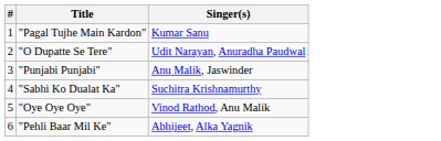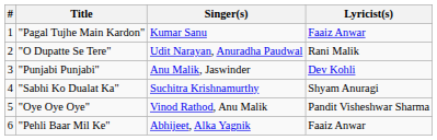 <table class="wikitable" style="font-size:95%;">
 <tr>
 <th>#</th>
 <th>Title</th>
 <th>Singer(s)</th>
+<th>Lyricist(s)</th>
 </tr>
 <tr>
 <td>1</td>
 <td>"Pagal Tujhe Main Kardon"</td>
 <td><a href='#'>Kumar Sanu</a></td>
+<td><a href='#'>Faaiz Anwar</a></td>
 </tr>
 <tr>
 <td>2</td>
 <td>"O Dupatte Se Tere"</td>
 <td><a href='#'>Udit Narayan</a>, <a href='#'>Anuradha Paudwal</a></td>
+<td>Rani Malik</td>
 </tr>
 <tr>
 <td>3</td>
 <td>"Punjabi Punjabi"</td>
 <td><a href='#'>Anu Malik</a>, Jaswinder</td>
+<td><a href='#'>Dev Kohli</a></td>
 </tr>
 <tr>
 <td>4</td>
 <td>"Sabhi Ko Dualat Ka"</td>
 <td><a href='#'>Suchitra Krishnamurthy</a></td>
+<td>Shyam Anuragi</td>
 </tr>
 <tr>
 <td>5</td>
 <td>"Oye Oye Oye"</td>
 <td><a href='#'>Vinod Rathod</a>, Anu Malik</td>
+<td>Pandit Visheshwar Sharma</td>
 </tr>
 <tr>
 <td>6</td>
 <td>"Pehli Baar Mil Ke"</td>
 <td><a href='#'>Abhijeet</a>, <a href='#'>Alka Yagnik</a></td>
+<td>Faaiz Anwar</td>
 </tr>
 </table>
